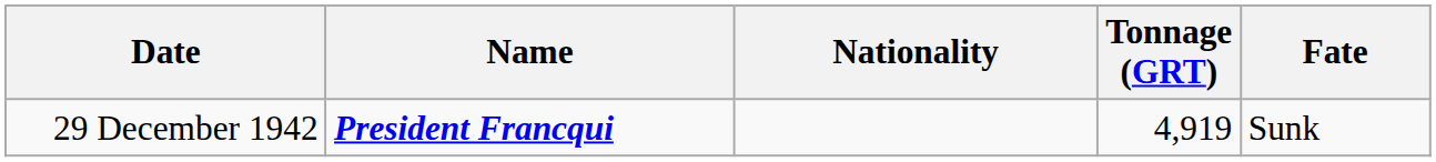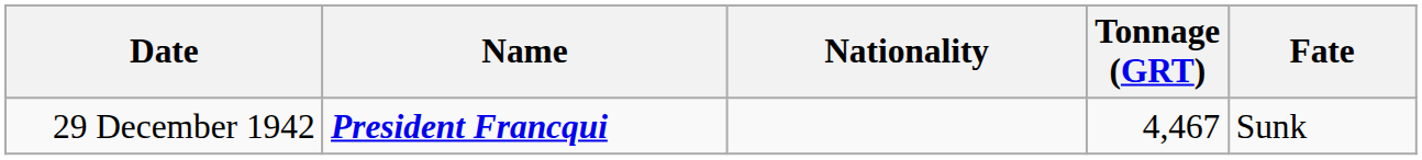 <table class="wikitable sortable">
 <tr>
 <th width="140px">Date</th>
 <th width="180px">Name</th>
 <th width="160px">Nationality</th>
 <th width="25px">Tonnage<br>(<a href='#'>GRT</a>)</th>
 <th width="80px">Fate</th>
 </tr>
 <tr>
 <td align="right">29 December 1942</td>
 <td align="left"><strong><a href='#'><em>President Francqui</em></a></strong></td>
 <td align="left"></td>
-<td align="right">4,919</td>
+<td align="right">4,467</td>
 <td align="left">Sunk</td>
 </tr>
 </table>
